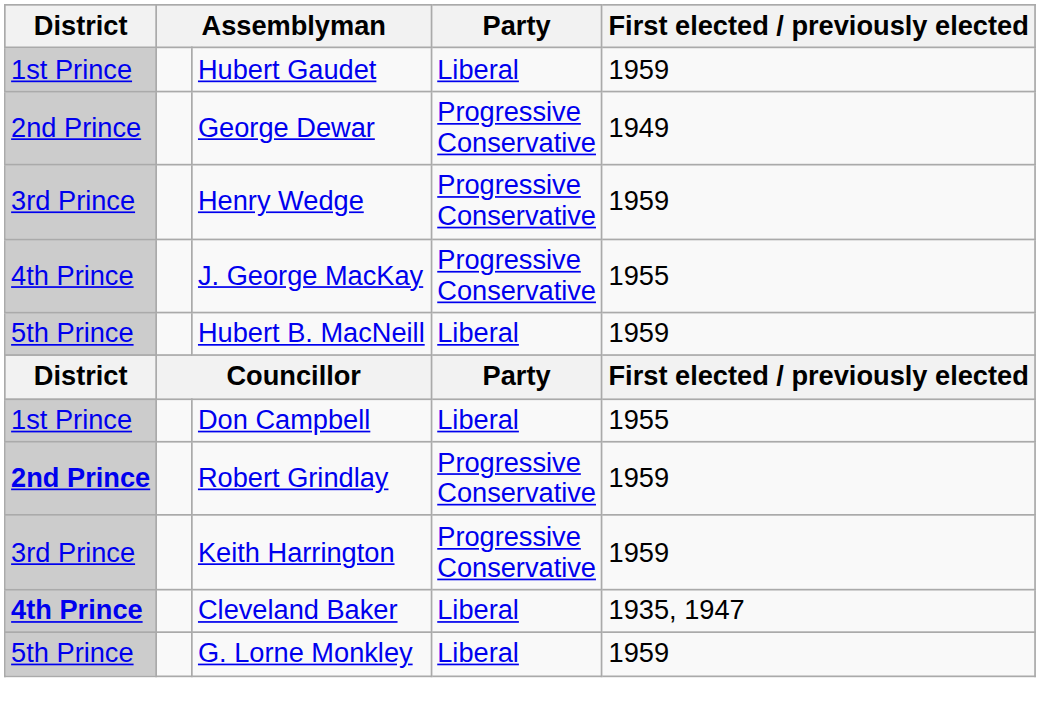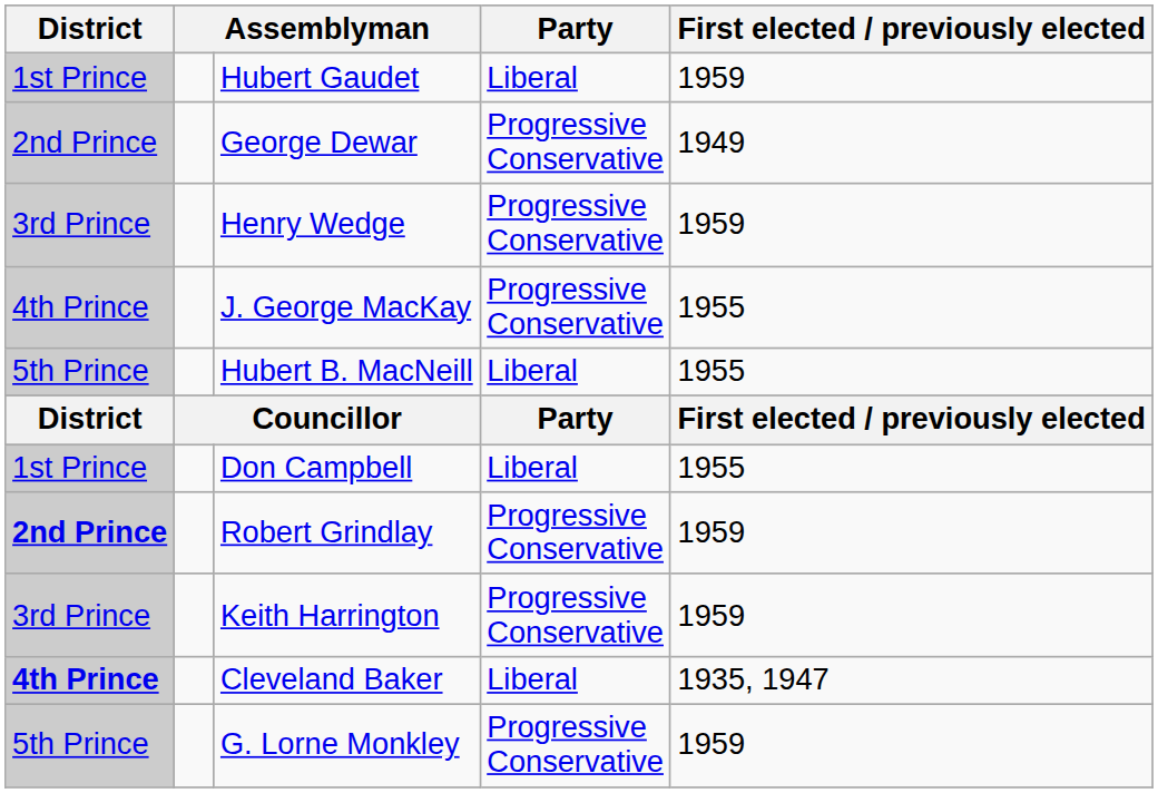 <table class="wikitable sortable">
 <tr>
 <th>District</th>
 <th colspan="2">Assemblyman</th>
 <th>Party</th>
 <th>First elected / previously elected</th>
 </tr>
 <tr>
 <td bgcolor="CCCCCC"><a href='#'>1st Prince</a></td>
 <td>   </td>
 <td><a href='#'>Hubert Gaudet</a></td>
 <td><a href='#'>Liberal</a></td>
 <td>1959</td>
 </tr>
 <tr>
 <td bgcolor="CCCCCC"><a href='#'>2nd Prince</a></td>
 <td>   </td>
 <td><a href='#'>George Dewar</a></td>
 <td><a href='#'>Progressive <br> Conservative</a></td>
 <td>1949</td>
 </tr>
 <tr>
 <td bgcolor="CCCCCC"><a href='#'>3rd Prince</a></td>
 <td>   </td>
 <td><a href='#'>Henry Wedge</a></td>
 <td><a href='#'>Progressive <br> Conservative</a></td>
 <td>1959</td>
 </tr>
 <tr>
 <td bgcolor="CCCCCC"><a href='#'>4th Prince</a></td>
 <td>   </td>
 <td><a href='#'>J. George MacKay</a></td>
 <td><a href='#'>Progressive <br> Conservative</a></td>
 <td>1955</td>
 </tr>
 <tr>
 <td bgcolor="CCCCCC"><a href='#'>5th Prince</a></td>
 <td>   </td>
 <td><a href='#'>Hubert B. MacNeill</a></td>
 <td><a href='#'>Liberal</a></td>
-<td>1959</td>
+<td>1955</td>
 </tr>
 <tr>
 <th>District</th>
 <th colspan="2">Councillor</th>
 <th>Party</th>
 <th>First elected / previously elected</th>
 </tr>
 <tr>
 <td bgcolor="CCCCCC"><a href='#'>1st Prince</a></td>
 <td>   </td>
 <td><a href='#'>Don Campbell</a></td>
 <td><a href='#'>Liberal</a></td>
 <td>1955</td>
 </tr>
 <tr>
 <td bgcolor="CCCCCC"><strong><a href='#'>2nd Prince</a></strong></td>
 <td>   </td>
 <td><a href='#'>Robert Grindlay</a></td>
 <td><a href='#'>Progressive <br> Conservative</a></td>
 <td>1959</td>
 </tr>
 <tr>
 <td bgcolor="CCCCCC"><a href='#'>3rd Prince</a></td>
 <td>   </td>
 <td><a href='#'>Keith Harrington</a></td>
 <td><a href='#'>Progressive <br> Conservative</a></td>
 <td>1959</td>
 </tr>
 <tr>
 <td bgcolor="CCCCCC"><strong><a href='#'>4th Prince</a></strong></td>
 <td>    <br></td>
 <td><a href='#'>Cleveland Baker</a></td>
 <td><a href='#'>Liberal</a></td>
 <td>1935, 1947</td>
 </tr>
 <tr>
 <td bgcolor="CCCCCC"><a href='#'>5th Prince</a></td>
 <td>   </td>
 <td><a href='#'>G. Lorne Monkley</a></td>
-<td><a href='#'>Liberal</a></td>
+<td><a href='#'>Progressive <br> Conservative</a></td>
 <td>1959</td>
 </tr>
 </table>
